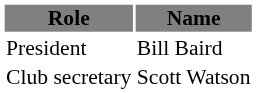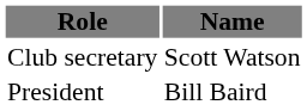 <table class="toccolours">
 <tr>
 <th style="background:grey;">Role</th>
 <th style="background:grey;">Name</th>
 </tr>
 <tr>
+<td>Club secretary</td>
+<td> Scott Watson</td>
+</tr>
+<tr>
 <td>President</td>
 <td> Bill Baird</td>
 </tr>
-<tr>
-<td>Club secretary</td>
-<td> Scott Watson</td>
-</tr>
 </table>
